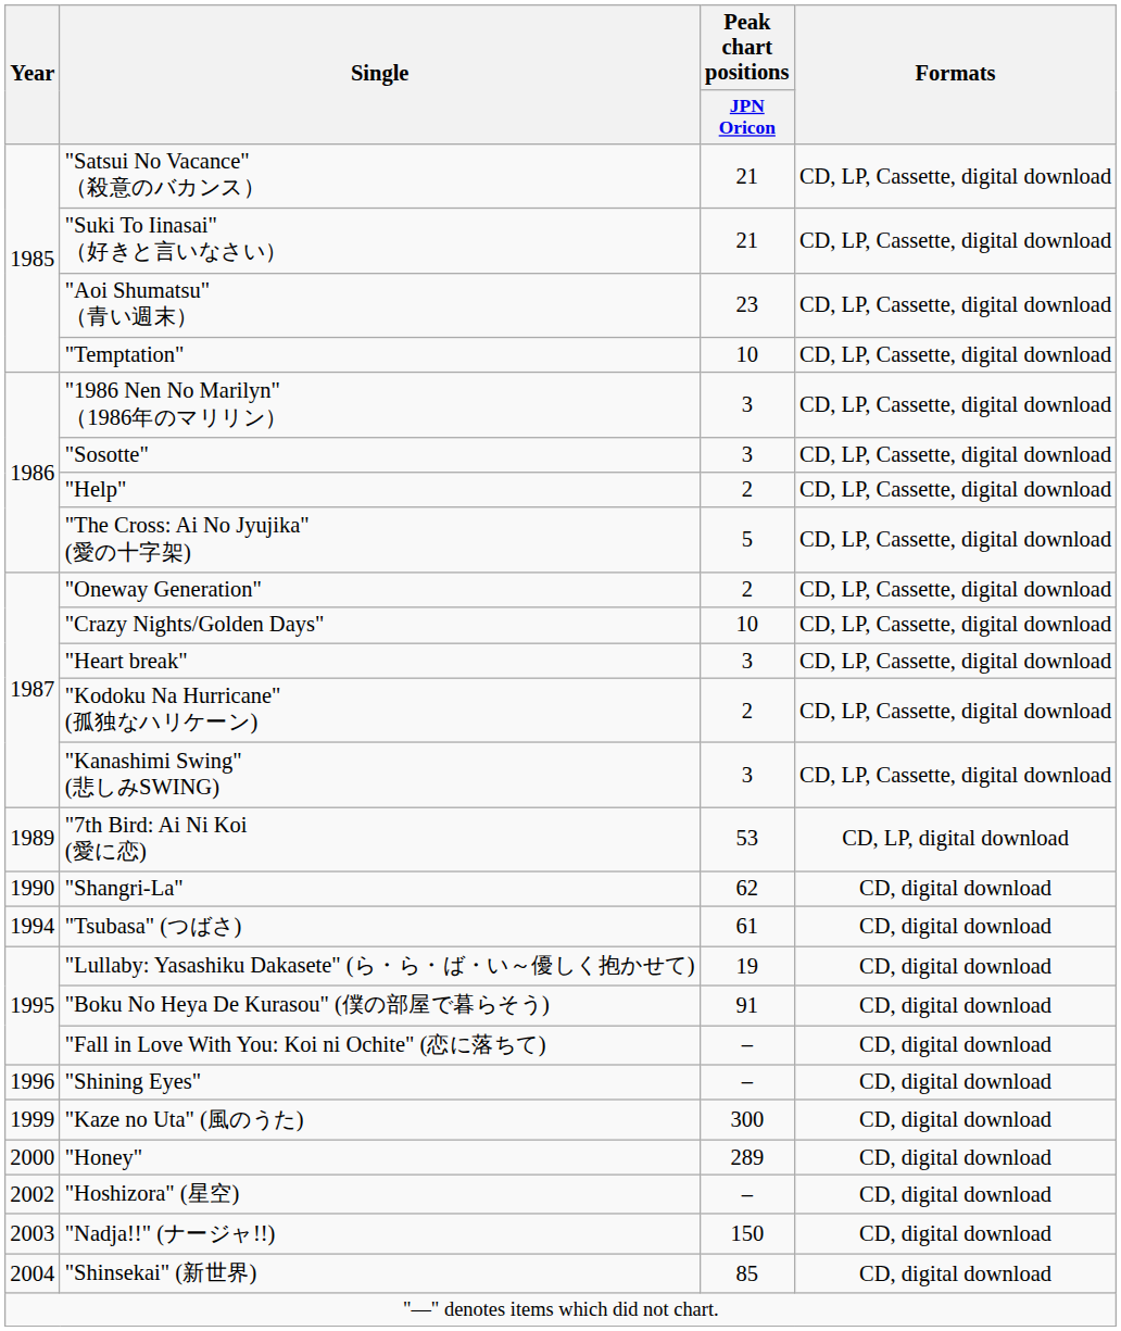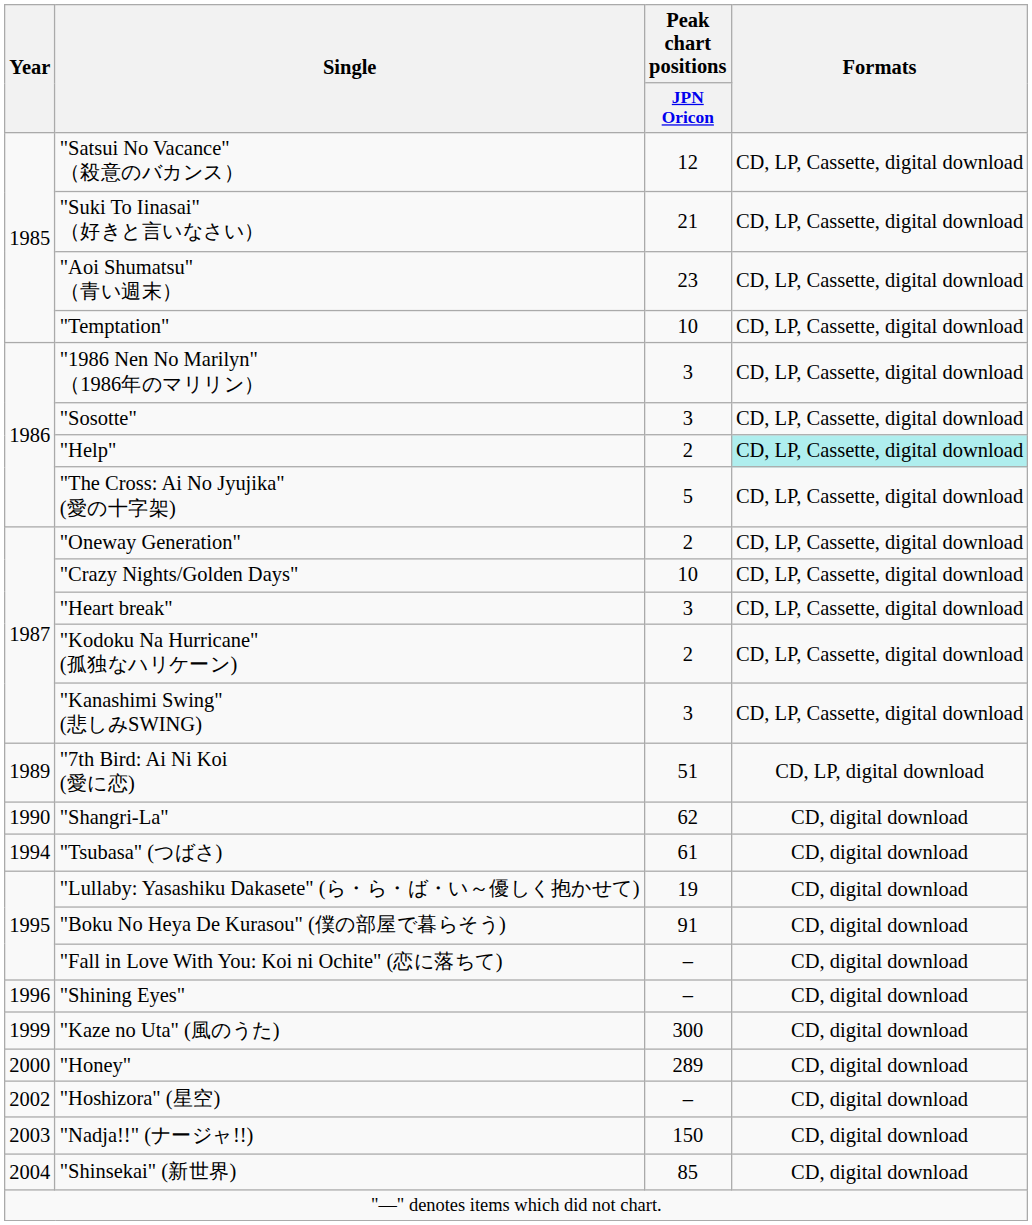 <table class="wikitable plainrowheaders" style="text-align:center;">
 <tr>
 <th scope="col" rowspan="2">Year</th>
 <th scope="col" rowspan="2">Single</th>
 <th scope="col" rowspan="1">Peak chart positions</th>
 <th scope="col" rowspan="2">Formats</th>
 </tr>
 <tr>
 <th style="width:3em;font-size:85%"><a href='#'>JPN<br>Oricon</a><br></th>
 </tr>
 <tr>
 <td rowspan="4">1985</td>
 <td style="text-align:left;">"Satsui No Vacance"<br>（殺意のバカンス）</td>
-<td>21</td>
+<td>12</td>
 <td>CD, LP, Cassette, digital download</td>
 </tr>
 <tr>
 <td style="text-align:left;">"Suki To Iinasai"<br>（好きと言いなさい）</td>
 <td>21</td>
 <td>CD, LP, Cassette, digital download</td>
 </tr>
 <tr>
 <td style="text-align:left;">"Aoi Shumatsu"<br>（青い週末）</td>
 <td>23</td>
 <td>CD, LP, Cassette, digital download</td>
 </tr>
 <tr>
 <td style="text-align:left;">"Temptation"<br></td>
 <td>10</td>
 <td>CD, LP, Cassette, digital download</td>
 </tr>
 <tr>
 <td rowspan="4">1986</td>
 <td style="text-align:left;">"1986 Nen No Marilyn"<br>（1986年のマリリン）</td>
 <td>3</td>
 <td>CD, LP, Cassette, digital download</td>
 </tr>
 <tr>
 <td style="text-align:left;">"Sosotte"<br></td>
 <td>3</td>
 <td>CD, LP, Cassette, digital download</td>
 </tr>
 <tr>
 <td style="text-align:left;">"Help"<br></td>
 <td>2</td>
-<td>CD, LP, Cassette, digital download</td>
+<td style="background: paleturquoise;">CD, LP, Cassette, digital download</td>
 </tr>
 <tr>
 <td style="text-align:left;">"The Cross: Ai No Jyujika"<br> (愛の十字架)</td>
 <td>5</td>
 <td>CD, LP, Cassette, digital download</td>
 </tr>
 <tr>
 <td rowspan="5">1987</td>
 <td style="text-align:left;">"Oneway Generation"<br></td>
 <td>2</td>
 <td>CD, LP, Cassette, digital download</td>
 </tr>
 <tr>
 <td style="text-align:left;">"Crazy Nights/Golden Days"<br></td>
 <td>10</td>
 <td>CD, LP, Cassette, digital download</td>
 </tr>
 <tr>
 <td style="text-align:left;">"Heart break"<br></td>
 <td>3</td>
 <td>CD, LP, Cassette, digital download</td>
 </tr>
 <tr>
 <td style="text-align:left;">"Kodoku Na Hurricane"<br> (孤独なハリケーン)</td>
 <td>2</td>
 <td>CD, LP, Cassette, digital download</td>
 </tr>
 <tr>
 <td style="text-align:left;">"Kanashimi Swing"<br> (悲しみSWING)</td>
 <td>3</td>
 <td>CD, LP, Cassette, digital download</td>
 </tr>
 <tr>
 <td rowspan="1">1989</td>
 <td style="text-align:left;">"7th Bird: Ai Ni Koi<br> (愛に恋)</td>
-<td>53</td>
+<td>51</td>
 <td>CD, LP, digital download</td>
 </tr>
 <tr>
 <td rowspan="1">1990</td>
 <td style="text-align:left;">"Shangri-La"</td>
 <td>62</td>
 <td>CD, digital download</td>
 </tr>
 <tr>
 <td rowspan="1">1994</td>
 <td style="text-align:left;">"Tsubasa" (つばさ)</td>
 <td>61</td>
 <td>CD, digital download</td>
 </tr>
 <tr>
 <td rowspan="3">1995</td>
 <td style="text-align:left;">"Lullaby: Yasashiku Dakasete" (ら・ら・ば・い～優しく抱かせて)</td>
 <td>19</td>
 <td>CD, digital download</td>
 </tr>
 <tr>
 <td style="text-align:left;">"Boku No Heya De Kurasou" (僕の部屋で暮らそう)</td>
 <td>91</td>
 <td>CD, digital download</td>
 </tr>
 <tr>
 <td style="text-align:left;">"Fall in Love With You: Koi ni Ochite" (恋に落ちて)</td>
 <td>–</td>
 <td>CD, digital download</td>
 </tr>
 <tr>
 <td rowspan="1">1996</td>
 <td style="text-align:left;">"Shining Eyes"</td>
 <td>–</td>
 <td>CD, digital download</td>
 </tr>
 <tr>
 <td rowspan="1">1999</td>
 <td style="text-align:left;">"Kaze no Uta" (風のうた)</td>
 <td>300</td>
 <td>CD, digital download</td>
 </tr>
 <tr>
 <td rowspan="1">2000</td>
 <td style="text-align:left;">"Honey"</td>
 <td>289</td>
 <td>CD, digital download</td>
 </tr>
 <tr>
 <td rowspan="1">2002</td>
 <td style="text-align:left;">"Hoshizora" (星空)</td>
 <td>–</td>
 <td>CD, digital download</td>
 </tr>
 <tr>
 <td rowspan="1">2003</td>
 <td style="text-align:left;">"Nadja!!" (ナージャ!!)</td>
 <td>150</td>
 <td>CD, digital download</td>
 </tr>
 <tr>
 <td rowspan="1">2004</td>
 <td style="text-align:left;">"Shinsekai" (新世界)</td>
 <td>85</td>
 <td>CD, digital download</td>
 </tr>
 <tr>
 <td colspan="11" align="center" style="font-size:90%;">"—" denotes items which did not chart.</td>
 </tr>
 </table>
